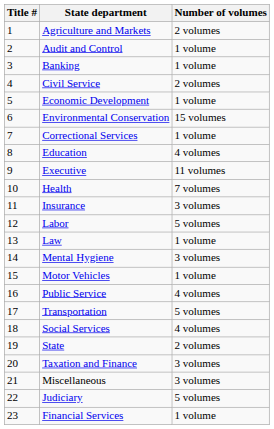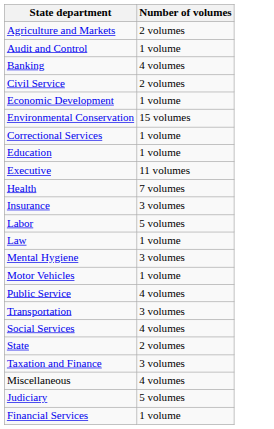 <table class="wikitable" border="1">
 <tr>
-<th>Title #</th>
 <th>State department</th>
 <th>Number of volumes</th>
 </tr>
 <tr>
-<td>1</td>
 <td><a href='#'>Agriculture and Markets</a></td>
 <td>2 volumes</td>
 </tr>
 <tr>
-<td>2</td>
 <td><a href='#'>Audit and Control</a></td>
 <td>1 volume</td>
 </tr>
 <tr>
-<td>3</td>
 <td><a href='#'>Banking</a></td>
-<td>1 volume</td>
+<td>4 volumes</td>
 </tr>
 <tr>
-<td>4</td>
 <td><a href='#'>Civil Service</a></td>
 <td>2 volumes</td>
 </tr>
 <tr>
-<td>5</td>
 <td><a href='#'>Economic Development</a></td>
 <td>1 volume</td>
 </tr>
 <tr>
-<td>6</td>
 <td><a href='#'>Environmental Conservation</a></td>
 <td>15 volumes</td>
 </tr>
 <tr>
-<td>7</td>
 <td><a href='#'>Correctional Services</a></td>
 <td>1 volume</td>
 </tr>
 <tr>
-<td>8</td>
 <td><a href='#'>Education</a></td>
-<td>4 volumes</td>
+<td>1 volume</td>
 </tr>
 <tr>
-<td>9</td>
 <td><a href='#'>Executive</a></td>
 <td>11 volumes</td>
 </tr>
 <tr>
-<td>10</td>
 <td><a href='#'>Health</a></td>
 <td>7 volumes</td>
 </tr>
 <tr>
-<td>11</td>
 <td><a href='#'>Insurance</a></td>
 <td>3 volumes</td>
 </tr>
 <tr>
-<td>12</td>
 <td><a href='#'>Labor</a></td>
 <td>5 volumes</td>
 </tr>
 <tr>
-<td>13</td>
 <td><a href='#'>Law</a></td>
 <td>1 volume</td>
 </tr>
 <tr>
-<td>14</td>
 <td><a href='#'>Mental Hygiene</a></td>
 <td>3 volumes</td>
 </tr>
 <tr>
-<td>15</td>
 <td><a href='#'>Motor Vehicles</a></td>
 <td>1 volume</td>
 </tr>
 <tr>
-<td>16</td>
 <td><a href='#'>Public Service</a></td>
 <td>4 volumes</td>
 </tr>
 <tr>
-<td>17</td>
 <td><a href='#'>Transportation</a></td>
-<td>5 volumes</td>
+<td>3 volumes</td>
 </tr>
 <tr>
-<td>18</td>
 <td><a href='#'>Social Services</a></td>
 <td>4 volumes</td>
 </tr>
 <tr>
-<td>19</td>
 <td><a href='#'>State</a></td>
 <td>2 volumes</td>
 </tr>
 <tr>
-<td>20</td>
 <td><a href='#'>Taxation and Finance</a></td>
 <td>3 volumes</td>
 </tr>
 <tr>
-<td>21</td>
 <td>Miscellaneous</td>
-<td>3 volumes</td>
+<td>4 volumes</td>
 </tr>
 <tr>
-<td>22</td>
 <td><a href='#'>Judiciary</a></td>
 <td>5 volumes</td>
 </tr>
 <tr>
-<td>23</td>
 <td><a href='#'>Financial Services</a></td>
 <td>1 volume</td>
 </tr>
 </table>
